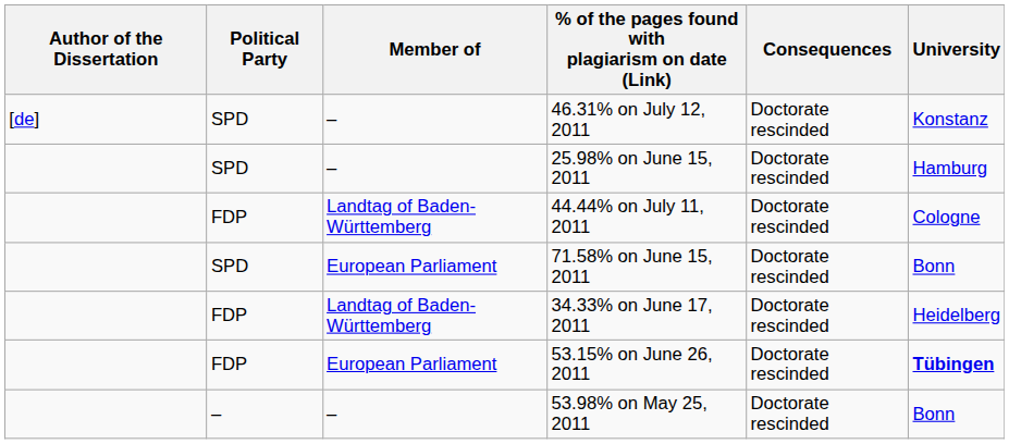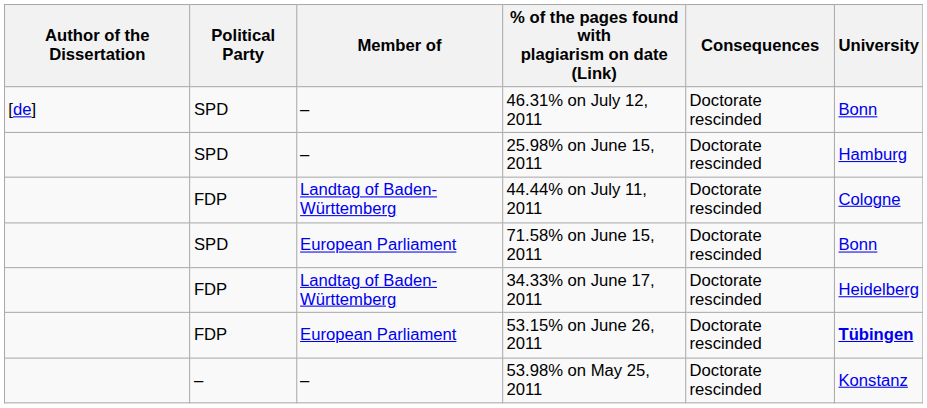 <table class="wikitable sortable" style="width:100%;">
 <tr>
 <th>Author of the Dissertation</th>
 <th class="unsortable">Political Party</th>
 <th>Member of</th>
 <th>% of the pages found with<br>plagiarism on date  (Link)</th>
 <th>Consequences</th>
 <th>University</th>
 </tr>
 <tr>
 <td>[<a href='#'>de</a>]</td>
 <td>SPD</td>
 <td>–</td>
 <td>46.31% on July 12, 2011</td>
 <td>Doctorate rescinded</td>
-<td><a href='#'>Konstanz</a></td>
+<td><a href='#'>Bonn</a></td>
 </tr>
 <tr>
 <td></td>
 <td>SPD</td>
 <td>–</td>
 <td>25.98% on June 15, 2011 </td>
 <td>Doctorate rescinded</td>
 <td><a href='#'>Hamburg</a></td>
 </tr>
 <tr>
 <td></td>
 <td>FDP</td>
 <td><a href='#'>Landtag of Baden-Württemberg</a></td>
 <td>44.44% on July 11, 2011</td>
 <td>Doctorate rescinded</td>
 <td><a href='#'>Cologne</a></td>
 </tr>
 <tr>
 <td></td>
 <td>SPD</td>
 <td><a href='#'>European Parliament</a></td>
 <td>71.58% on June 15, 2011</td>
 <td>Doctorate rescinded</td>
 <td><a href='#'>Bonn</a></td>
 </tr>
 <tr>
 <td></td>
 <td>FDP</td>
 <td><a href='#'>Landtag of Baden-Württemberg</a></td>
 <td>34.33% on June 17, 2011</td>
 <td>Doctorate rescinded</td>
 <td><a href='#'>Heidelberg</a></td>
 </tr>
 <tr>
 <td></td>
 <td>FDP</td>
 <td><a href='#'>European Parliament</a></td>
 <td>53.15% on June 26, 2011</td>
 <td>Doctorate rescinded</td>
 <td><strong><a href='#'>Tübingen</a></strong></td>
 </tr>
 <tr>
 <td></td>
 <td>–</td>
 <td>–</td>
 <td>53.98% on May 25, 2011</td>
 <td>Doctorate rescinded</td>
-<td><a href='#'>Bonn</a></td>
+<td><a href='#'>Konstanz</a></td>
 </tr>
 </table>
